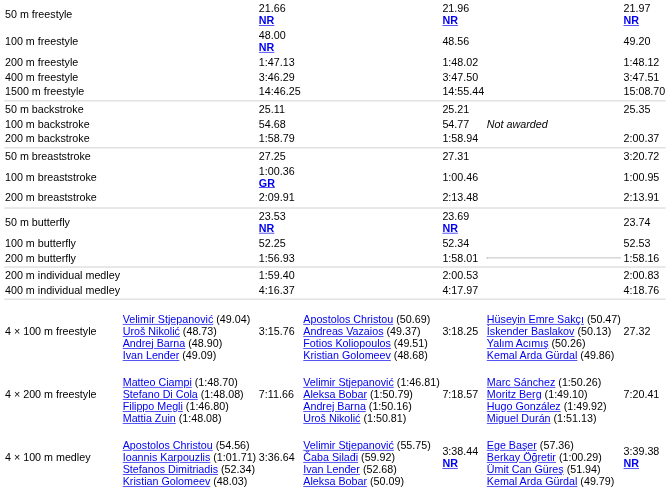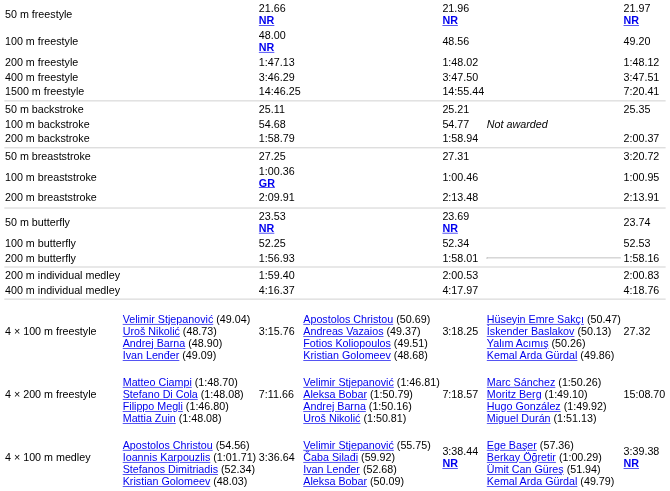 <table>
 <tr>
 <td>50 m freestyle<br></td>
 <td></td>
 <td>21.66<br><strong><a href='#'>NR</a></strong></td>
 <td></td>
 <td>21.96<br><strong><a href='#'>NR</a></strong></td>
 <td></td>
 <td>21.97<br><strong><a href='#'>NR</a></strong></td>
 </tr>
 <tr>
 <td>100 m freestyle<br></td>
 <td></td>
 <td>48.00<br><strong><a href='#'>NR</a></strong></td>
 <td></td>
 <td>48.56</td>
 <td></td>
 <td>49.20</td>
 </tr>
 <tr>
 <td>200 m freestyle<br></td>
 <td></td>
 <td>1:47.13</td>
 <td></td>
 <td>1:48.02</td>
 <td></td>
 <td>1:48.12</td>
 </tr>
 <tr>
 <td>400 m freestyle<br></td>
 <td></td>
 <td>3:46.29</td>
 <td></td>
 <td>3:47.50</td>
 <td></td>
 <td>3:47.51</td>
 </tr>
 <tr>
 <td>1500 m freestyle<br></td>
 <td></td>
 <td>14:46.25</td>
 <td></td>
 <td>14:55.44</td>
 <td></td>
-<td>15:08.70</td>
+<td>7:20.41</td>
 </tr>
 <tr bgcolor=#DDDDDD>
 <td colspan=7></td>
 </tr>
 <tr>
 <td>50 m backstroke<br></td>
 <td></td>
 <td>25.11</td>
 <td></td>
 <td>25.21</td>
 <td></td>
 <td>25.35</td>
 </tr>
 <tr>
 <td rowspan=2>100 m backstroke<br></td>
 <td rowspan=2></td>
 <td rowspan=2>54.68</td>
 <td></td>
 <td rowspan=2>54.77</td>
 <td rowspan=2 colspan=2><em>Not awarded</em></td>
 </tr>
 <tr>
 <td></td>
 </tr>
 <tr>
 <td>200 m backstroke<br></td>
 <td></td>
 <td>1:58.79</td>
 <td></td>
 <td>1:58.94</td>
 <td></td>
 <td>2:00.37</td>
 </tr>
 <tr bgcolor=#DDDDDD>
 <td colspan=7></td>
 </tr>
 <tr>
 <td>50 m breaststroke<br></td>
 <td></td>
 <td>27.25</td>
 <td></td>
 <td>27.31</td>
 <td></td>
 <td>3:20.72</td>
 </tr>
 <tr>
 <td>100 m breaststroke<br></td>
 <td></td>
 <td>1:00.36<br><strong><a href='#'>GR</a></strong></td>
 <td></td>
 <td>1:00.46</td>
 <td></td>
 <td>1:00.95</td>
 </tr>
 <tr>
 <td>200 m breaststroke<br></td>
 <td></td>
 <td>2:09.91</td>
 <td></td>
 <td>2:13.48</td>
 <td></td>
 <td>2:13.91</td>
 </tr>
 <tr>
 </tr>
 <tr bgcolor=#DDDDDD>
 <td colspan=7></td>
 </tr>
 <tr>
 <td>50 m butterfly<br></td>
 <td></td>
 <td>23.53<br><strong><a href='#'>NR</a></strong></td>
 <td></td>
 <td>23.69<br><strong><a href='#'>NR</a></strong></td>
 <td></td>
 <td>23.74</td>
 </tr>
 <tr>
 <td>100 m butterfly<br></td>
 <td></td>
 <td>52.25</td>
 <td></td>
 <td>52.34</td>
 <td></td>
 <td>52.53</td>
 </tr>
 <tr>
 <td>200 m butterfly<br></td>
 <td></td>
 <td>1:56.93</td>
 <td></td>
 <td>1:58.01</td>
 <td><hr></td>
 <td>1:58.16</td>
 </tr>
 <tr bgcolor=#DDDDDD>
 <td colspan=7></td>
 </tr>
 <tr>
 <td>200 m individual medley<br></td>
 <td></td>
 <td>1:59.40</td>
 <td></td>
 <td>2:00.53</td>
 <td></td>
 <td>2:00.83</td>
 </tr>
 <tr>
 <td>400 m individual medley<br></td>
 <td></td>
 <td>4:16.37</td>
 <td></td>
 <td>4:17.97</td>
 <td></td>
 <td>4:18.76</td>
 </tr>
 <tr bgcolor=#DDDDDD>
 <td colspan=7></td>
 </tr>
 <tr>
 <td>4 × 100 m freestyle<br></td>
 <td><br><a href='#'>Velimir Stjepanović</a> (49.04)<br><a href='#'>Uroš Nikolić</a> (48.73)<br><a href='#'>Andrej Barna</a> (48.90)<br><a href='#'>Ivan Lenđer</a> (49.09)</td>
 <td>3:15.76</td>
 <td><br><a href='#'>Apostolos Christou</a> (50.69)<br><a href='#'>Andreas Vazaios</a> (49.37)<br><a href='#'>Fotios Koliopoulos</a> (49.51)<br><a href='#'>Kristian Golomeev</a> (48.68)</td>
 <td>3:18.25</td>
 <td><br><a href='#'>Hüseyin Emre Sakçı</a> (50.47)<br><a href='#'>İskender Baslakov</a> (50.13)<br><a href='#'>Yalım Acımış</a> (50.26)<br><a href='#'>Kemal Arda Gürdal</a> (49.86)</td>
 <td>27.32</td>
 </tr>
 <tr>
 <td>4 × 200 m freestyle<br></td>
 <td><br><a href='#'>Matteo Ciampi</a> (1:48.70)<br><a href='#'>Stefano Di Cola</a> (1:48.08)<br><a href='#'>Filippo Megli</a> (1:46.80)<br><a href='#'>Mattia Zuin</a> (1:48.08)</td>
 <td>7:11.66</td>
 <td><br><a href='#'>Velimir Stjepanović</a> (1:46.81)<br><a href='#'>Aleksa Bobar</a> (1:50.79)<br><a href='#'>Andrej Barna</a> (1:50.16)<br><a href='#'>Uroš Nikolić</a> (1:50.81)</td>
 <td>7:18.57</td>
 <td><br><a href='#'>Marc Sánchez</a> (1:50.26)<br><a href='#'>Moritz Berg</a> (1:49.10)<br><a href='#'>Hugo González</a> (1:49.92)<br><a href='#'>Miguel Durán</a> (1:51.13)</td>
-<td>7:20.41</td>
+<td>15:08.70</td>
 </tr>
 <tr>
 <td>4 × 100 m medley<br></td>
 <td><br><a href='#'>Apostolos Christou</a> (54.56)<br><a href='#'>Ioannis Karpouzlis</a> (1:01.71)<br><a href='#'>Stefanos Dimitriadis</a> (52.34)<br><a href='#'>Kristian Golomeev</a> (48.03)</td>
 <td>3:36.64</td>
 <td><br><a href='#'>Velimir Stjepanović</a> (55.75)<br><a href='#'>Čaba Silađi</a> (59.92)<br><a href='#'>Ivan Lenđer</a> (52.68)<br><a href='#'>Aleksa Bobar</a> (50.09)</td>
 <td>3:38.44<br><strong><a href='#'>NR</a></strong></td>
 <td><br><a href='#'>Ege Başer</a> (57.36)<br><a href='#'>Berkay Öğretir</a> (1:00.29)<br><a href='#'>Ümit Can Güreş</a> (51.94)<br><a href='#'>Kemal Arda Gürdal</a> (49.79)</td>
 <td>3:39.38<br><strong><a href='#'>NR</a></strong></td>
 </tr>
 </table>
